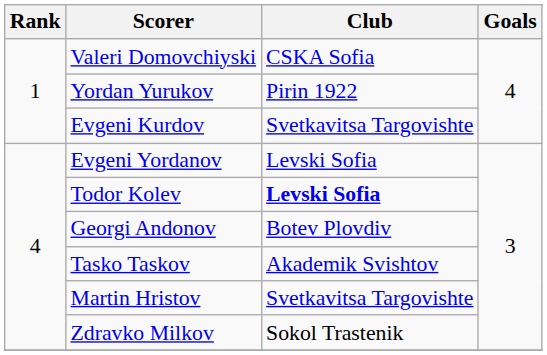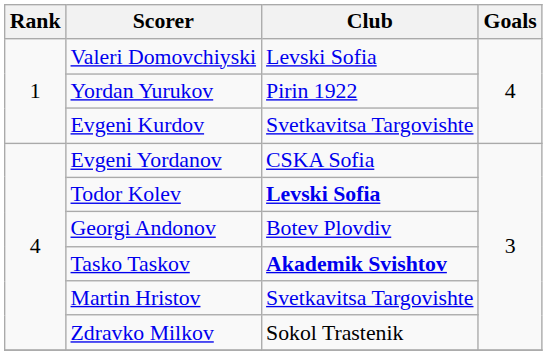 <table class="wikitable" style="text-align:center">
 <tr>
 <th>Rank</th>
 <th>Scorer</th>
 <th>Club</th>
 <th>Goals</th>
 </tr>
 <tr>
 <td rowspan="3">1</td>
 <td align="left"> <a href='#'>Valeri Domovchiyski</a></td>
-<td align="left"><a href='#'>CSKA Sofia</a></td>
+<td align="left"><a href='#'>Levski Sofia</a></td>
 <td rowspan="3">4</td>
 </tr>
 <tr>
 <td align="left"> <a href='#'>Yordan Yurukov</a></td>
 <td align="left"><a href='#'>Pirin 1922</a></td>
 </tr>
 <tr>
 <td align="left"> <a href='#'>Evgeni Kurdov</a></td>
 <td align="left"><a href='#'>Svetkavitsa Targovishte</a></td>
 </tr>
 <tr>
 <td rowspan="6">4</td>
 <td align="left"> <a href='#'>Evgeni Yordanov</a></td>
-<td align="left"><a href='#'>Levski Sofia</a></td>
+<td align="left"><a href='#'>CSKA Sofia</a></td>
 <td rowspan="6">3</td>
 </tr>
 <tr>
 <td align="left"> <a href='#'>Todor Kolev</a></td>
 <td align="left"><strong><a href='#'>Levski Sofia</a></strong></td>
 </tr>
 <tr>
 <td align="left"> <a href='#'>Georgi Andonov</a></td>
 <td align="left"><a href='#'>Botev Plovdiv</a></td>
 </tr>
 <tr>
 <td align="left"> <a href='#'>Tasko Taskov</a></td>
-<td align="left"><a href='#'>Akademik Svishtov</a></td>
+<td align="left"><strong><a href='#'>Akademik Svishtov</a></strong></td>
 </tr>
 <tr>
 <td align="left"> <a href='#'>Martin Hristov</a></td>
 <td align="left"><a href='#'>Svetkavitsa Targovishte</a></td>
 </tr>
 <tr>
 <td align="left"> <a href='#'>Zdravko Milkov</a></td>
 <td align="left">Sokol Trastenik</td>
 </tr>
 <tr>
 </tr>
 </table>
